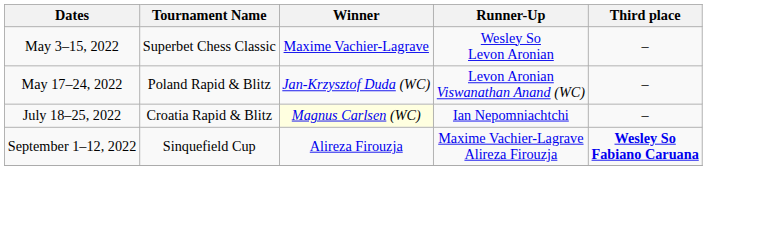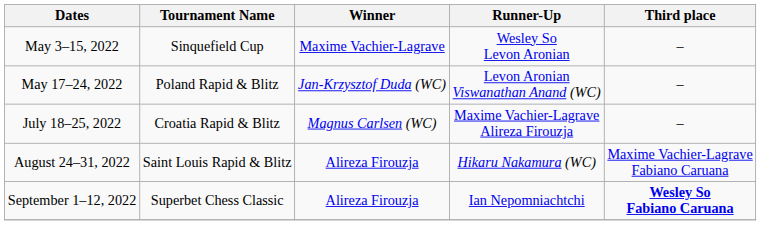 <table class="wikitable sortable" style="text-align:center;">
 <tr>
 <th>Dates</th>
 <th>Tournament Name</th>
 <th>Winner</th>
 <th>Runner-Up</th>
 <th>Third place</th>
 </tr>
 <tr>
 <td>May 3–15, 2022</td>
-<td>Superbet Chess Classic</td>
+<td>Sinquefield Cup</td>
 <td> <a href='#'>Maxime Vachier-Lagrave</a></td>
 <td> <a href='#'>Wesley So</a><br>  <a href='#'>Levon Aronian</a></td>
 <td>–</td>
 </tr>
 <tr>
 <td>May 17–24, 2022</td>
 <td>Poland Rapid & Blitz</td>
 <td><em> <a href='#'>Jan-Krzysztof Duda</a> (WC)</em></td>
 <td> <a href='#'>Levon Aronian</a><br><em> <a href='#'>Viswanathan Anand</a> (WC)</em></td>
 <td>–</td>
 </tr>
 <tr>
 <td>July 18–25, 2022</td>
 <td>Croatia Rapid & Blitz</td>
-<td style="background: lightyellow;"><em> <a href='#'>Magnus Carlsen</a> (WC)</em></td>
-<td> <a href='#'>Ian Nepomniachtchi </a></td>
+<td><em> <a href='#'>Magnus Carlsen</a> (WC)</em></td>
+<td> <a href='#'>Maxime Vachier-Lagrave</a><br> <a href='#'>Alireza Firouzja</a></td>
 <td>–</td>
 </tr>
 <tr>
+<td>August 24–31, 2022</td>
+<td>Saint Louis Rapid & Blitz</td>
+<td> <a href='#'>Alireza Firouzja</a></td>
+<td><em> <a href='#'>Hikaru Nakamura</a> (WC)</em></td>
+<td> <a href='#'>Maxime Vachier-Lagrave</a><br> <a href='#'>Fabiano Caruana</a></td>
+</tr>
+<tr>
 <td>September 1–12, 2022</td>
-<td>Sinquefield Cup</td>
+<td>Superbet Chess Classic</td>
 <td> <a href='#'>Alireza Firouzja</a></td>
-<td> <a href='#'>Maxime Vachier-Lagrave</a><br> <a href='#'>Alireza Firouzja</a></td>
+<td> <a href='#'>Ian Nepomniachtchi </a></td>
 <td><strong> <a href='#'>Wesley So</a><br> <a href='#'>Fabiano Caruana</a></strong></td>
 </tr>
 <tr>
 </tr>
 </table>
